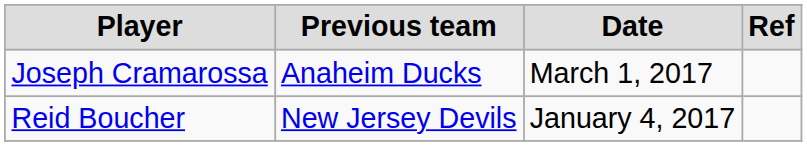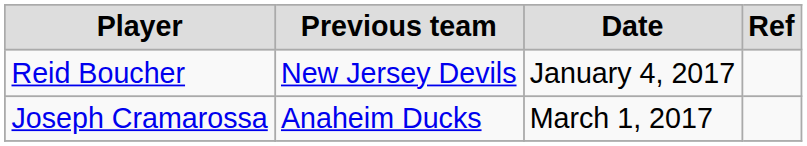 <table class="wikitable">
 <tr>
 <th style="background:#ddd;">Player</th>
 <th style="background:#ddd;">Previous team</th>
 <th style="background:#ddd;">Date</th>
 <th style="background:#ddd;">Ref</th>
 </tr>
 <tr>
+<td><a href='#'>Reid Boucher</a></td>
+<td><a href='#'>New Jersey Devils</a></td>
+<td>January 4, 2017</td>
+<td></td>
+</tr>
+<tr>
 <td><a href='#'>Joseph Cramarossa</a></td>
 <td><a href='#'>Anaheim Ducks</a></td>
 <td>March 1, 2017</td>
 <td></td>
 </tr>
-<tr>
-<td><a href='#'>Reid Boucher</a></td>
-<td><a href='#'>New Jersey Devils</a></td>
-<td>January 4, 2017</td>
-<td></td>
-</tr>
 </table>
